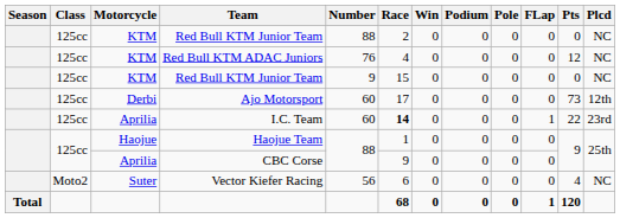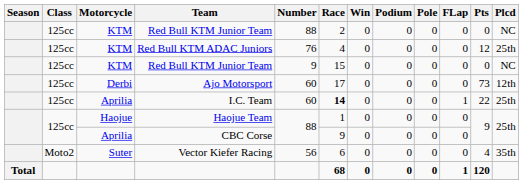 <table class="wikitable" style="text-align:right">
 <tr>
 <th>Season</th>
 <th>Class</th>
 <th>Motorcycle</th>
 <th>Team</th>
 <th>Number</th>
 <th>Race</th>
 <th>Win</th>
 <th>Podium</th>
 <th>Pole</th>
 <th>FLap</th>
 <th>Pts</th>
 <th>Plcd</th>
 </tr>
 <tr align="right">
 <th></th>
 <td>125cc</td>
 <td><a href='#'>KTM</a></td>
 <td><a href='#'>Red Bull KTM Junior Team</a></td>
 <td>88</td>
 <td>2</td>
 <td>0</td>
 <td>0</td>
 <td>0</td>
 <td>0</td>
 <td>0</td>
 <td>NC</td>
 </tr>
 <tr align="right">
 <th></th>
 <td>125cc</td>
 <td><a href='#'>KTM</a></td>
 <td><a href='#'>Red Bull KTM ADAC Juniors</a></td>
 <td>76</td>
 <td>4</td>
 <td>0</td>
 <td>0</td>
 <td>0</td>
 <td>0</td>
 <td>12</td>
-<td>NC</td>
+<td>25th</td>
 </tr>
 <tr align="right">
 <th></th>
 <td>125cc</td>
 <td><a href='#'>KTM</a></td>
 <td><a href='#'>Red Bull KTM Junior Team</a></td>
 <td>9</td>
 <td>15</td>
 <td>0</td>
 <td>0</td>
 <td>0</td>
 <td>0</td>
 <td>0</td>
 <td>NC</td>
 </tr>
 <tr align="right">
 <th></th>
 <td>125cc</td>
 <td><a href='#'>Derbi</a></td>
 <td><a href='#'>Ajo Motorsport</a></td>
 <td>60</td>
 <td>17</td>
 <td>0</td>
 <td>0</td>
 <td>0</td>
 <td>0</td>
 <td>73</td>
 <td>12th</td>
 </tr>
 <tr align="right">
 <th></th>
 <td>125cc</td>
 <td><a href='#'>Aprilia</a></td>
 <td>I.C. Team</td>
 <td>60</td>
 <td><strong>14</strong></td>
 <td>0</td>
 <td>0</td>
 <td>0</td>
 <td>1</td>
 <td>22</td>
-<td>23rd</td>
+<td>25th</td>
 </tr>
 <tr align="right">
 <th rowspan=2></th>
 <td rowspan=2>125cc</td>
 <td><a href='#'>Haojue</a></td>
 <td><a href='#'>Haojue Team</a></td>
 <td rowspan=2>88</td>
 <td>1</td>
 <td>0</td>
 <td>0</td>
 <td>0</td>
 <td>0</td>
 <td rowspan=2>9</td>
 <td rowspan=2>25th</td>
 </tr>
 <tr align="right">
 <td><a href='#'>Aprilia</a></td>
 <td>CBC Corse</td>
 <td>9</td>
 <td>0</td>
 <td>0</td>
 <td>0</td>
 <td>0</td>
 </tr>
 <tr align="right">
 <th></th>
 <td>Moto2</td>
 <td><a href='#'>Suter</a></td>
 <td>Vector Kiefer Racing</td>
 <td>56</td>
 <td>6</td>
 <td>0</td>
 <td>0</td>
 <td>0</td>
 <td>0</td>
 <td>4</td>
-<td>NC</td>
+<td>35th</td>
 </tr>
 <tr align="right">
 <th>Total</th>
 <td></td>
 <td></td>
 <td></td>
 <td></td>
 <td><strong>68</strong></td>
 <td><strong>0</strong></td>
 <td><strong>0</strong></td>
 <td><strong>0</strong></td>
 <td><strong>1</strong></td>
 <td><strong>120</strong></td>
 <td></td>
 </tr>
 </table>
